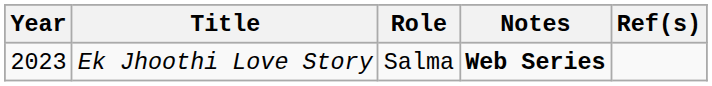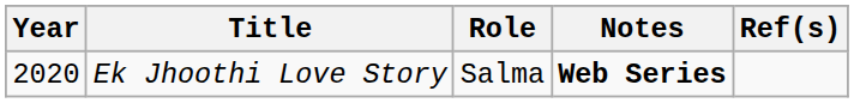 <table class="wikitable">
 <tr>
 <th>Year</th>
 <th>Title</th>
 <th>Role</th>
 <th>Notes</th>
 <th>Ref(s)</th>
 </tr>
 <tr>
-<td>2023</td>
+<td>2020</td>
 <td><em>Ek Jhoothi Love Story</em></td>
 <td>Salma</td>
 <td><strong>Web Series</strong></td>
 <td></td>
 </tr>
 </table>
